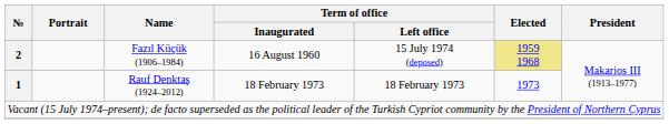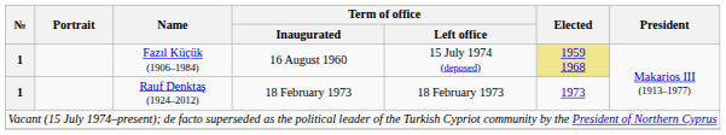 <table class="wikitable" style="text-align:center;">
 <tr>
 <th rowspan=2>№</th>
 <th rowspan=2>Portrait</th>
 <th rowspan=2>Name<br></th>
 <th colspan=2>Term of office</th>
 <th rowspan=2>Elected</th>
 <th rowspan=2>President<br></th>
 </tr>
 <tr>
 <th>Inaugurated</th>
 <th>Left office</th>
 </tr>
 <tr>
-<th>2</th>
+<th>1</th>
 <td></td>
 <td><a href='#'>Fazıl Küçük</a><br><small>(1906–1984)</small></td>
 <td>16 August 1960</td>
 <td>15 July 1974<br><small>(<a href='#'>deposed</a>)</small></td>
 <td style="background: khaki;"><a href='#'>1959</a><br><a href='#'>1968</a></td>
 <td rowspan=2><br><a href='#'>Makarios III</a><br><small>(1913–1977)</small></td>
 </tr>
 <tr>
 <th>1</th>
 <td></td>
 <td><a href='#'>Rauf Denktaş</a><br><small>(1924–2012)</small></td>
 <td>18 February 1973</td>
 <td>18 February 1973</td>
 <td><a href='#'>1973</a></td>
 </tr>
 <tr>
 <td colspan=7><em>Vacant (15 July 1974–present); de facto superseded as the political leader of the Turkish Cypriot community by the <a href='#'>President of Northern Cyprus</a></em></td>
 </tr>
 <tr>
 </tr>
 </table>
